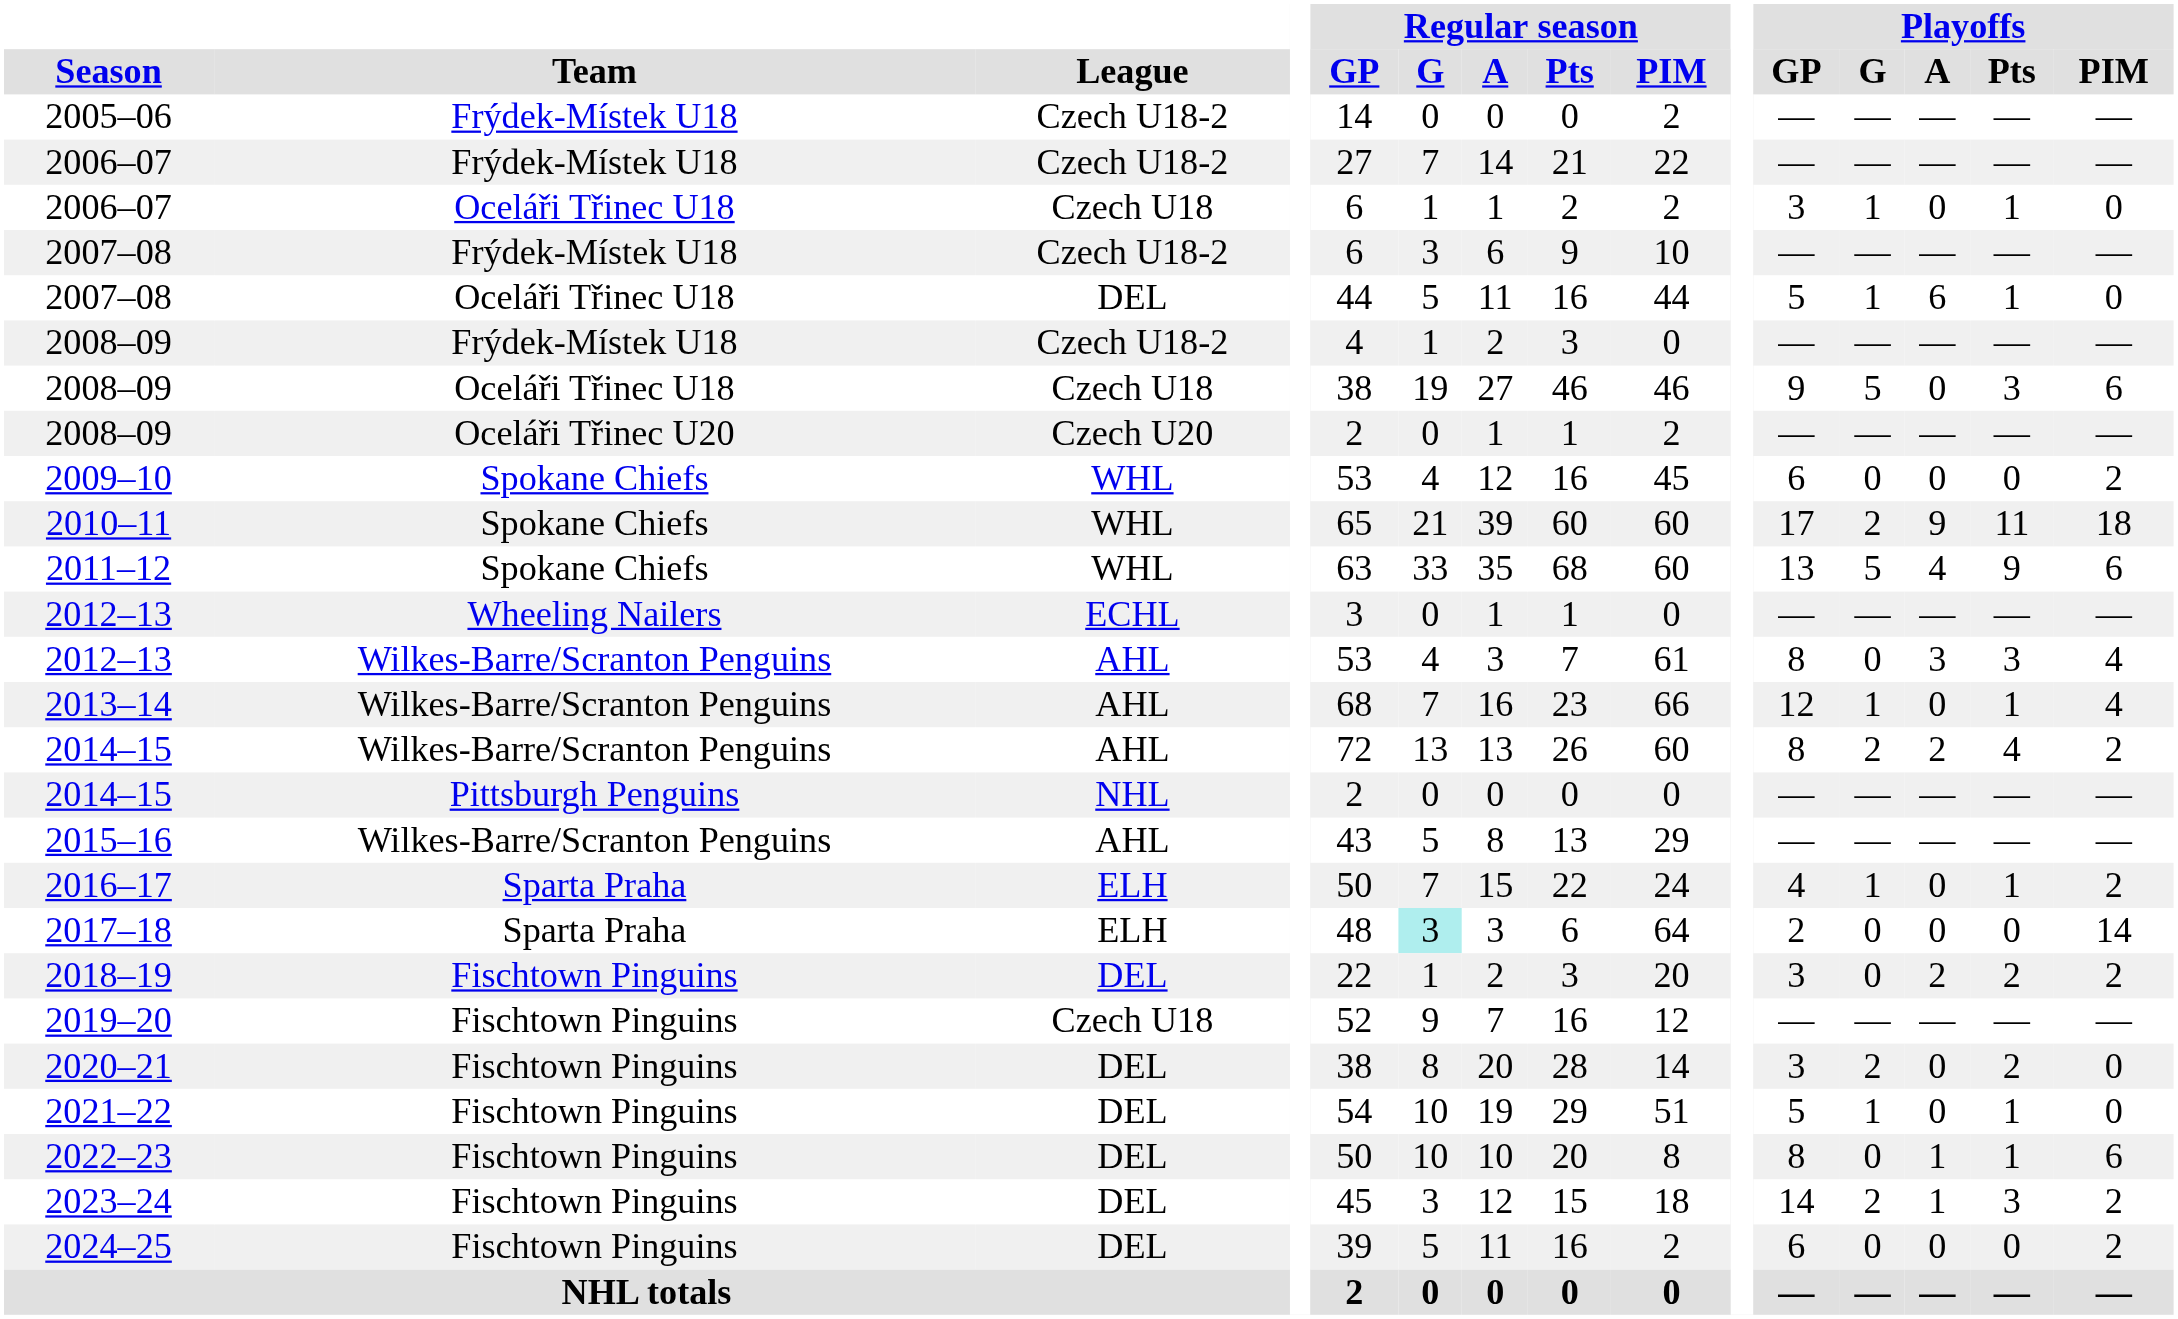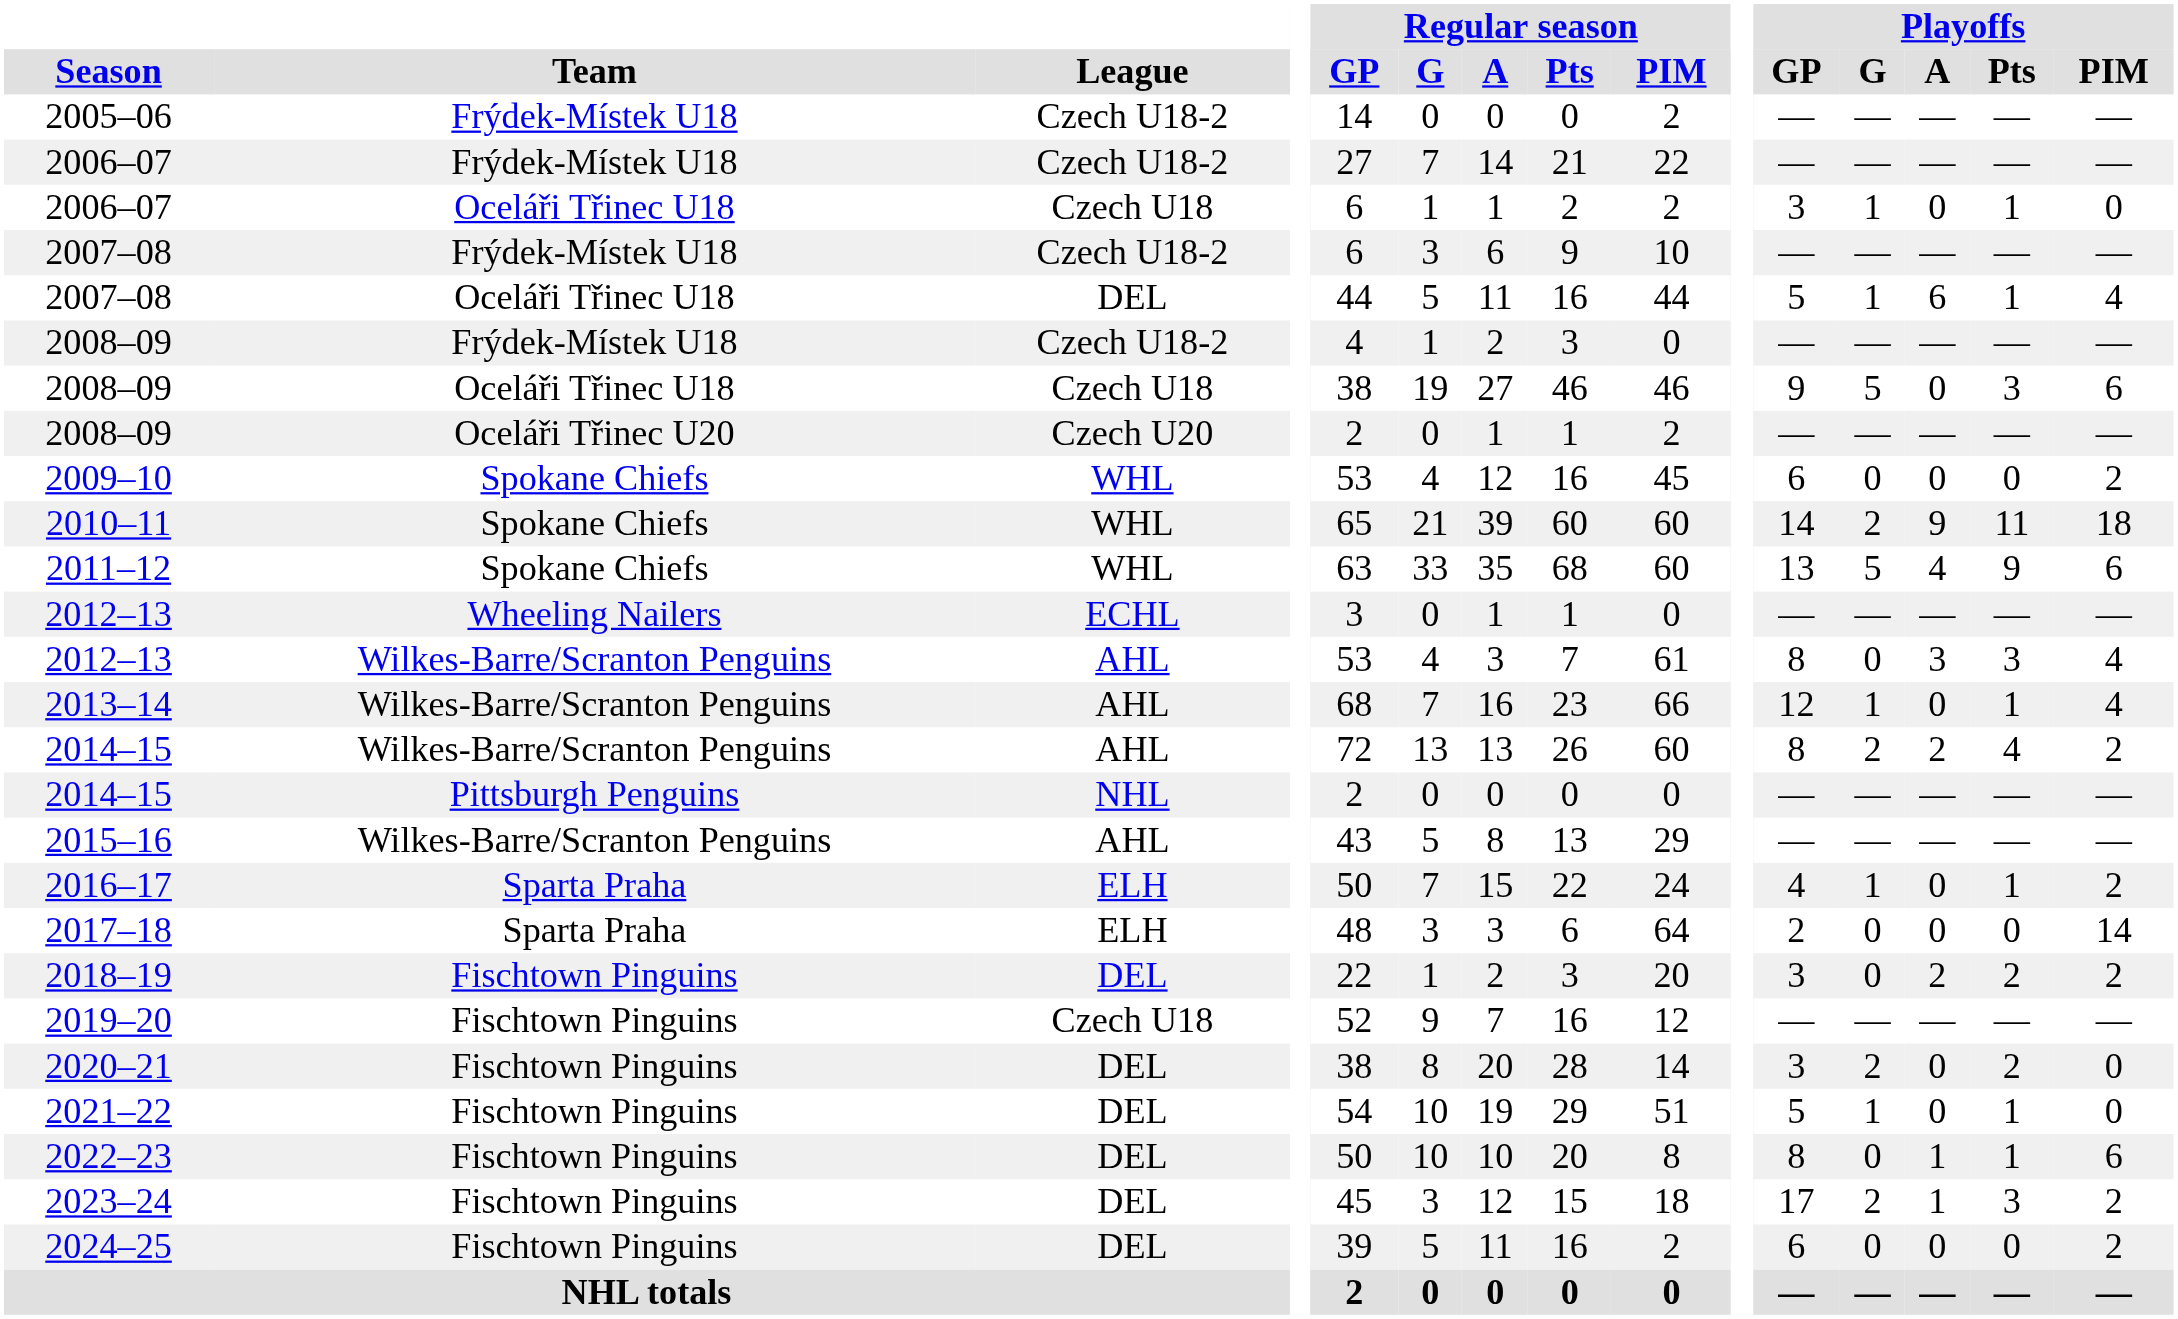 <table border="0" cellpadding="1" cellspacing="0" style="text-align:center; width:60em">
 <tr bgcolor="#e0e0e0">
 <th colspan="3" bgcolor="#ffffff"> </th>
 <th rowspan="99" bgcolor="#ffffff"> </th>
 <th colspan="5"><a href='#'>Regular season</a></th>
 <th rowspan="99" bgcolor="#ffffff"> </th>
 <th colspan="5"><a href='#'>Playoffs</a></th>
 </tr>
 <tr bgcolor="#e0e0e0">
 <th><a href='#'>Season</a></th>
 <th>Team</th>
 <th>League</th>
 <th><a href='#'>GP</a></th>
 <th><a href='#'>G</a></th>
 <th><a href='#'>A</a></th>
 <th><a href='#'>Pts</a></th>
 <th><a href='#'>PIM</a></th>
 <th>GP</th>
 <th>G</th>
 <th>A</th>
 <th>Pts</th>
 <th>PIM</th>
 </tr>
 <tr>
 <td>2005–06</td>
 <td><a href='#'>Frýdek-Místek U18</a></td>
 <td>Czech U18-2</td>
 <td>14</td>
 <td>0</td>
 <td>0</td>
 <td>0</td>
 <td>2</td>
 <td>—</td>
 <td>—</td>
 <td>—</td>
 <td>—</td>
 <td>—</td>
 </tr>
 <tr bgcolor="#f0f0f0">
 <td>2006–07</td>
 <td>Frýdek-Místek U18</td>
 <td>Czech U18-2</td>
 <td>27</td>
 <td>7</td>
 <td>14</td>
 <td>21</td>
 <td>22</td>
 <td>—</td>
 <td>—</td>
 <td>—</td>
 <td>—</td>
 <td>—</td>
 </tr>
 <tr>
 <td>2006–07</td>
 <td><a href='#'>Oceláři Třinec U18</a></td>
 <td>Czech U18</td>
 <td>6</td>
 <td>1</td>
 <td>1</td>
 <td>2</td>
 <td>2</td>
 <td>3</td>
 <td>1</td>
 <td>0</td>
 <td>1</td>
 <td>0</td>
 </tr>
 <tr bgcolor="#f0f0f0">
 <td>2007–08</td>
 <td>Frýdek-Místek U18</td>
 <td>Czech U18-2</td>
 <td>6</td>
 <td>3</td>
 <td>6</td>
 <td>9</td>
 <td>10</td>
 <td>—</td>
 <td>—</td>
 <td>—</td>
 <td>—</td>
 <td>—</td>
 </tr>
 <tr>
 <td>2007–08</td>
 <td>Oceláři Třinec U18</td>
 <td>DEL</td>
 <td>44</td>
 <td>5</td>
 <td>11</td>
 <td>16</td>
 <td>44</td>
 <td>5</td>
 <td>1</td>
 <td>6</td>
 <td>1</td>
-<td>0</td>
+<td>4</td>
 </tr>
 <tr bgcolor="#f0f0f0">
 <td>2008–09</td>
 <td>Frýdek-Místek U18</td>
 <td>Czech U18-2</td>
 <td>4</td>
 <td>1</td>
 <td>2</td>
 <td>3</td>
 <td>0</td>
 <td>—</td>
 <td>—</td>
 <td>—</td>
 <td>—</td>
 <td>—</td>
 </tr>
 <tr>
 <td>2008–09</td>
 <td>Oceláři Třinec U18</td>
 <td>Czech U18</td>
 <td>38</td>
 <td>19</td>
 <td>27</td>
 <td>46</td>
 <td>46</td>
 <td>9</td>
 <td>5</td>
 <td>0</td>
 <td>3</td>
 <td>6</td>
 </tr>
 <tr bgcolor="#f0f0f0">
 <td>2008–09</td>
 <td>Oceláři Třinec U20</td>
 <td>Czech U20</td>
 <td>2</td>
 <td>0</td>
 <td>1</td>
 <td>1</td>
 <td>2</td>
 <td>—</td>
 <td>—</td>
 <td>—</td>
 <td>—</td>
 <td>—</td>
 </tr>
 <tr>
 <td><a href='#'>2009–10</a></td>
 <td><a href='#'>Spokane Chiefs</a></td>
 <td><a href='#'>WHL</a></td>
 <td>53</td>
 <td>4</td>
 <td>12</td>
 <td>16</td>
 <td>45</td>
 <td>6</td>
 <td>0</td>
 <td>0</td>
 <td>0</td>
 <td>2</td>
 </tr>
 <tr bgcolor="#f0f0f0">
 <td><a href='#'>2010–11</a></td>
 <td>Spokane Chiefs</td>
 <td>WHL</td>
 <td>65</td>
 <td>21</td>
 <td>39</td>
 <td>60</td>
 <td>60</td>
-<td>17</td>
+<td>14</td>
 <td>2</td>
 <td>9</td>
 <td>11</td>
 <td>18</td>
 </tr>
 <tr>
 <td><a href='#'>2011–12</a></td>
 <td>Spokane Chiefs</td>
 <td>WHL</td>
 <td>63</td>
 <td>33</td>
 <td>35</td>
 <td>68</td>
 <td>60</td>
 <td>13</td>
 <td>5</td>
 <td>4</td>
 <td>9</td>
 <td>6</td>
 </tr>
 <tr bgcolor="#f0f0f0">
 <td><a href='#'>2012–13</a></td>
 <td><a href='#'>Wheeling Nailers</a></td>
 <td><a href='#'>ECHL</a></td>
 <td>3</td>
 <td>0</td>
 <td>1</td>
 <td>1</td>
 <td>0</td>
 <td>—</td>
 <td>—</td>
 <td>—</td>
 <td>—</td>
 <td>—</td>
 </tr>
 <tr>
 <td><a href='#'>2012–13</a></td>
 <td><a href='#'>Wilkes-Barre/Scranton Penguins</a></td>
 <td><a href='#'>AHL</a></td>
 <td>53</td>
 <td>4</td>
 <td>3</td>
 <td>7</td>
 <td>61</td>
 <td>8</td>
 <td>0</td>
 <td>3</td>
 <td>3</td>
 <td>4</td>
 </tr>
 <tr bgcolor="#f0f0f0">
 <td><a href='#'>2013–14</a></td>
 <td>Wilkes-Barre/Scranton Penguins</td>
 <td>AHL</td>
 <td>68</td>
 <td>7</td>
 <td>16</td>
 <td>23</td>
 <td>66</td>
 <td>12</td>
 <td>1</td>
 <td>0</td>
 <td>1</td>
 <td>4</td>
 </tr>
 <tr>
 <td><a href='#'>2014–15</a></td>
 <td>Wilkes-Barre/Scranton Penguins</td>
 <td>AHL</td>
 <td>72</td>
 <td>13</td>
 <td>13</td>
 <td>26</td>
 <td>60</td>
 <td>8</td>
 <td>2</td>
 <td>2</td>
 <td>4</td>
 <td>2</td>
 </tr>
 <tr bgcolor="#f0f0f0">
 <td><a href='#'>2014–15</a></td>
 <td><a href='#'>Pittsburgh Penguins</a></td>
 <td><a href='#'>NHL</a></td>
 <td>2</td>
 <td>0</td>
 <td>0</td>
 <td>0</td>
 <td>0</td>
 <td>—</td>
 <td>—</td>
 <td>—</td>
 <td>—</td>
 <td>—</td>
 </tr>
 <tr>
 <td><a href='#'>2015–16</a></td>
 <td>Wilkes-Barre/Scranton Penguins</td>
 <td>AHL</td>
 <td>43</td>
 <td>5</td>
 <td>8</td>
 <td>13</td>
 <td>29</td>
 <td>—</td>
 <td>—</td>
 <td>—</td>
 <td>—</td>
 <td>—</td>
 </tr>
 <tr bgcolor="#f0f0f0">
 <td><a href='#'>2016–17</a></td>
 <td><a href='#'>Sparta Praha</a></td>
 <td><a href='#'>ELH</a></td>
 <td>50</td>
 <td>7</td>
 <td>15</td>
 <td>22</td>
 <td>24</td>
 <td>4</td>
 <td>1</td>
 <td>0</td>
 <td>1</td>
 <td>2</td>
 </tr>
 <tr>
 <td><a href='#'>2017–18</a></td>
 <td>Sparta Praha</td>
 <td>ELH</td>
 <td>48</td>
-<td style="background: paleturquoise;">3</td>
+<td>3</td>
 <td>3</td>
 <td>6</td>
 <td>64</td>
 <td>2</td>
 <td>0</td>
 <td>0</td>
 <td>0</td>
 <td>14</td>
 </tr>
 <tr bgcolor="#f0f0f0">
 <td><a href='#'>2018–19</a></td>
 <td><a href='#'>Fischtown Pinguins</a></td>
 <td><a href='#'>DEL</a></td>
 <td>22</td>
 <td>1</td>
 <td>2</td>
 <td>3</td>
 <td>20</td>
 <td>3</td>
 <td>0</td>
 <td>2</td>
 <td>2</td>
 <td>2</td>
 </tr>
 <tr>
 <td><a href='#'>2019–20</a></td>
 <td>Fischtown Pinguins</td>
 <td>Czech U18</td>
 <td>52</td>
 <td>9</td>
 <td>7</td>
 <td>16</td>
 <td>12</td>
 <td>—</td>
 <td>—</td>
 <td>—</td>
 <td>—</td>
 <td>—</td>
 </tr>
 <tr bgcolor="#f0f0f0">
 <td><a href='#'>2020–21</a></td>
 <td>Fischtown Pinguins</td>
 <td>DEL</td>
 <td>38</td>
 <td>8</td>
 <td>20</td>
 <td>28</td>
 <td>14</td>
 <td>3</td>
 <td>2</td>
 <td>0</td>
 <td>2</td>
 <td>0</td>
 </tr>
 <tr>
 <td><a href='#'>2021–22</a></td>
 <td>Fischtown Pinguins</td>
 <td>DEL</td>
 <td>54</td>
 <td>10</td>
 <td>19</td>
 <td>29</td>
 <td>51</td>
 <td>5</td>
 <td>1</td>
 <td>0</td>
 <td>1</td>
 <td>0</td>
 </tr>
 <tr bgcolor="#f0f0f0">
 <td><a href='#'>2022–23</a></td>
 <td>Fischtown Pinguins</td>
 <td>DEL</td>
 <td>50</td>
 <td>10</td>
 <td>10</td>
 <td>20</td>
 <td>8</td>
 <td>8</td>
 <td>0</td>
 <td>1</td>
 <td>1</td>
 <td>6</td>
 </tr>
 <tr>
 <td><a href='#'>2023–24</a></td>
 <td>Fischtown Pinguins</td>
 <td>DEL</td>
 <td>45</td>
 <td>3</td>
 <td>12</td>
 <td>15</td>
 <td>18</td>
-<td>14</td>
+<td>17</td>
 <td>2</td>
 <td>1</td>
 <td>3</td>
 <td>2</td>
 </tr>
 <tr bgcolor="#f0f0f0">
 <td><a href='#'>2024–25</a></td>
 <td>Fischtown Pinguins</td>
 <td>DEL</td>
 <td>39</td>
 <td>5</td>
 <td>11</td>
 <td>16</td>
 <td>2</td>
 <td>6</td>
 <td>0</td>
 <td>0</td>
 <td>0</td>
 <td>2</td>
 </tr>
 <tr bgcolor="#e0e0e0">
 <th colspan="3">NHL totals</th>
 <th>2</th>
 <th>0</th>
 <th>0</th>
 <th>0</th>
 <th>0</th>
 <th>—</th>
 <th>—</th>
 <th>—</th>
 <th>—</th>
 <th>—</th>
 </tr>
 </table>
